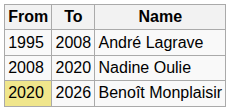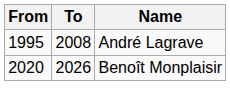 <table class="wikitable">
 <tr>
 <th>From</th>
 <th>To</th>
 <th>Name</th>
 </tr>
 <tr>
 <td>1995</td>
 <td>2008</td>
 <td>André Lagrave</td>
 </tr>
 <tr>
-<td>2008</td>
 <td>2020</td>
-<td>Nadine Oulie</td>
-</tr>
-<tr>
-<td style="background: khaki;">2020</td>
 <td>2026</td>
 <td>Benoît Monplaisir</td>
 </tr>
 </table>
